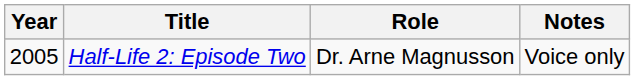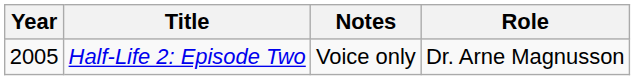 <table class="wikitable">
 <tr>
 <th>Year</th>
 <th>Title</th>
+<th>Notes</th>
 <th>Role</th>
-<th>Notes</th>
 </tr>
 <tr>
 <td>2005</td>
 <td><em><a href='#'>Half-Life 2: Episode Two</a></em></td>
+<td>Voice only</td>
 <td>Dr. Arne Magnusson</td>
-<td>Voice only</td>
 </tr>
 </table>
